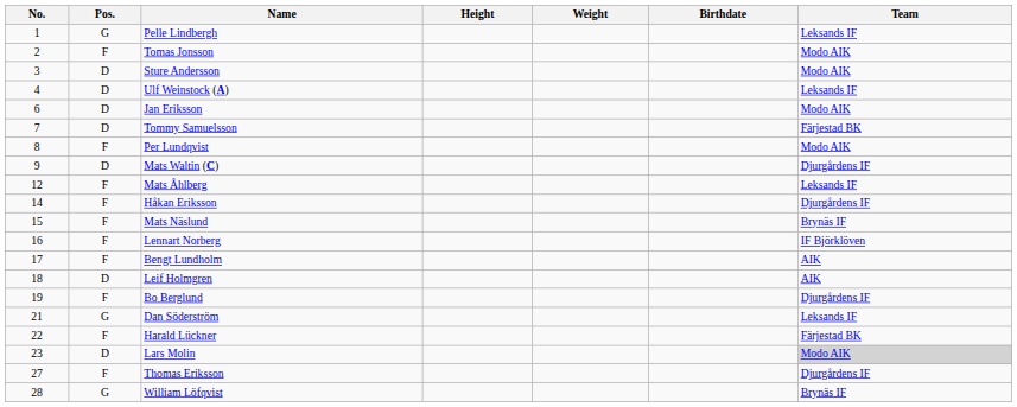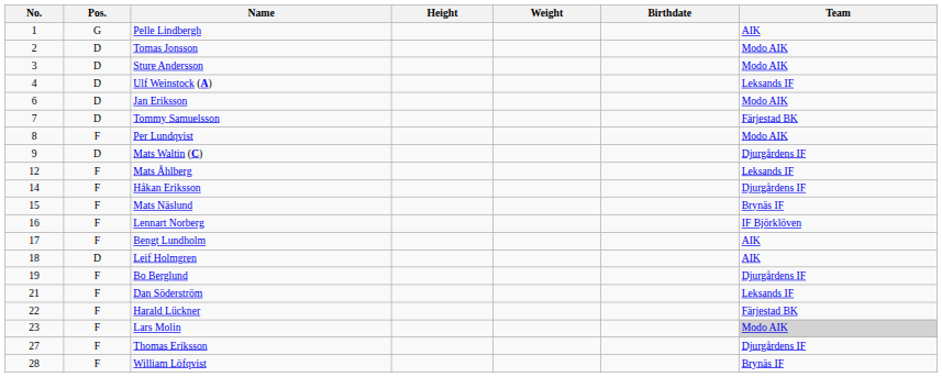 <table class="wikitable sortable" width="80%" style="font-size: 90%; text-align: center;">
 <tr>
 <th>No.</th>
 <th>Pos.</th>
 <th>Name</th>
 <th>Height</th>
 <th>Weight</th>
 <th>Birthdate</th>
 <th>Team</th>
 </tr>
 <tr>
 <td>1</td>
 <td>G</td>
 <td style="text-align:left;"><a href='#'>Pelle Lindbergh</a></td>
 <td></td>
 <td></td>
 <td style="text-align:right;"></td>
-<td style="text-align:left;"> <a href='#'>Leksands IF</a></td>
+<td style="text-align:left;"> <a href='#'>AIK</a></td>
 </tr>
 <tr>
 <td>2</td>
-<td>F</td>
+<td>D</td>
 <td style="text-align:left;"><a href='#'>Tomas Jonsson</a></td>
 <td></td>
 <td></td>
 <td style="text-align:right;"></td>
 <td style="text-align:left;"> <a href='#'>Modo AIK</a></td>
 </tr>
 <tr>
 <td>3</td>
 <td>D</td>
 <td style="text-align:left;"><a href='#'>Sture Andersson</a></td>
 <td></td>
 <td></td>
 <td style="text-align:right;"></td>
 <td style="text-align:left;"> <a href='#'>Modo AIK</a></td>
 </tr>
 <tr>
 <td>4</td>
 <td>D</td>
 <td style="text-align:left;"><a href='#'>Ulf Weinstock</a> (<strong><a href='#'>A</a></strong>)</td>
 <td></td>
 <td></td>
 <td style="text-align:right;"></td>
 <td style="text-align:left;"> <a href='#'>Leksands IF</a></td>
 </tr>
 <tr>
 <td>6</td>
 <td>D</td>
 <td style="text-align:left;"><a href='#'>Jan Eriksson</a></td>
 <td></td>
 <td></td>
 <td style="text-align:right;"></td>
 <td style="text-align:left;"> <a href='#'>Modo AIK</a></td>
 </tr>
 <tr>
 <td>7</td>
 <td>D</td>
 <td style="text-align:left;"><a href='#'>Tommy Samuelsson</a></td>
 <td></td>
 <td></td>
 <td style="text-align:right;"></td>
 <td style="text-align:left;"> <a href='#'>Färjestad BK</a></td>
 </tr>
 <tr>
 <td>8</td>
 <td>F</td>
 <td style="text-align:left;"><a href='#'>Per Lundqvist</a></td>
 <td></td>
 <td></td>
 <td style="text-align:right;"></td>
 <td style="text-align:left;"> <a href='#'>Modo AIK</a></td>
 </tr>
 <tr>
 <td>9</td>
 <td>D</td>
 <td style="text-align:left;"><a href='#'>Mats Waltin</a> (<strong><a href='#'>C</a></strong>)</td>
 <td></td>
 <td></td>
 <td style="text-align:right;"></td>
 <td style="text-align:left;"> <a href='#'>Djurgårdens IF</a></td>
 </tr>
 <tr>
 <td>12</td>
 <td>F</td>
 <td style="text-align:left;"><a href='#'>Mats Åhlberg</a></td>
 <td></td>
 <td></td>
 <td style="text-align:right;"></td>
 <td style="text-align:left;"> <a href='#'>Leksands IF</a></td>
 </tr>
 <tr>
 <td>14</td>
 <td>F</td>
 <td style="text-align:left;"><a href='#'>Håkan Eriksson</a></td>
 <td></td>
 <td></td>
 <td style="text-align:right;"></td>
 <td style="text-align:left;"> <a href='#'>Djurgårdens IF</a></td>
 </tr>
 <tr>
 <td>15</td>
 <td>F</td>
 <td style="text-align:left;"><a href='#'>Mats Näslund</a></td>
 <td></td>
 <td></td>
 <td style="text-align:right;"></td>
 <td style="text-align:left;"> <a href='#'>Brynäs IF</a></td>
 </tr>
 <tr>
 <td>16</td>
 <td>F</td>
 <td style="text-align:left;"><a href='#'>Lennart Norberg</a></td>
 <td></td>
 <td></td>
 <td style="text-align:right;"></td>
 <td style="text-align:left;"> <a href='#'>IF Björklöven</a></td>
 </tr>
 <tr>
 <td>17</td>
 <td>F</td>
 <td style="text-align:left;"><a href='#'>Bengt Lundholm</a></td>
 <td></td>
 <td></td>
 <td style="text-align:right;"></td>
 <td style="text-align:left;"> <a href='#'>AIK</a></td>
 </tr>
 <tr>
 <td>18</td>
 <td>D</td>
 <td style="text-align:left;"><a href='#'>Leif Holmgren</a></td>
 <td></td>
 <td></td>
 <td style="text-align:right;"></td>
 <td style="text-align:left;"> <a href='#'>AIK</a></td>
 </tr>
 <tr>
 <td>19</td>
 <td>F</td>
 <td style="text-align:left;"><a href='#'>Bo Berglund</a></td>
 <td></td>
 <td></td>
 <td style="text-align:right;"></td>
 <td style="text-align:left;"> <a href='#'>Djurgårdens IF</a></td>
 </tr>
 <tr>
 <td>21</td>
-<td>G</td>
+<td>F</td>
 <td style="text-align:left;"><a href='#'>Dan Söderström</a></td>
 <td></td>
 <td></td>
 <td style="text-align:right;"></td>
 <td style="text-align:left;"> <a href='#'>Leksands IF</a></td>
 </tr>
 <tr>
 <td>22</td>
 <td>F</td>
 <td style="text-align:left;"><a href='#'>Harald Lückner</a></td>
 <td></td>
 <td></td>
 <td style="text-align:right;"></td>
 <td style="text-align:left;"> <a href='#'>Färjestad BK</a></td>
 </tr>
 <tr>
 <td>23</td>
-<td>D</td>
+<td>F</td>
 <td style="text-align:left;"><a href='#'>Lars Molin</a></td>
 <td></td>
 <td></td>
 <td style="text-align:right;"></td>
 <td style="background: lightgrey; text-align:left;"> <a href='#'>Modo AIK</a></td>
 </tr>
 <tr>
 <td>27</td>
 <td>F</td>
 <td style="text-align:left;"><a href='#'>Thomas Eriksson</a></td>
 <td></td>
 <td></td>
 <td style="text-align:right;"></td>
 <td style="text-align:left;"> <a href='#'>Djurgårdens IF</a></td>
 </tr>
 <tr>
 <td>28</td>
-<td>G</td>
+<td>F</td>
 <td style="text-align:left;"><a href='#'>William Löfqvist</a></td>
 <td></td>
 <td></td>
 <td style="text-align:right;"></td>
 <td style="text-align:left;"> <a href='#'>Brynäs IF</a></td>
 </tr>
 </table>
